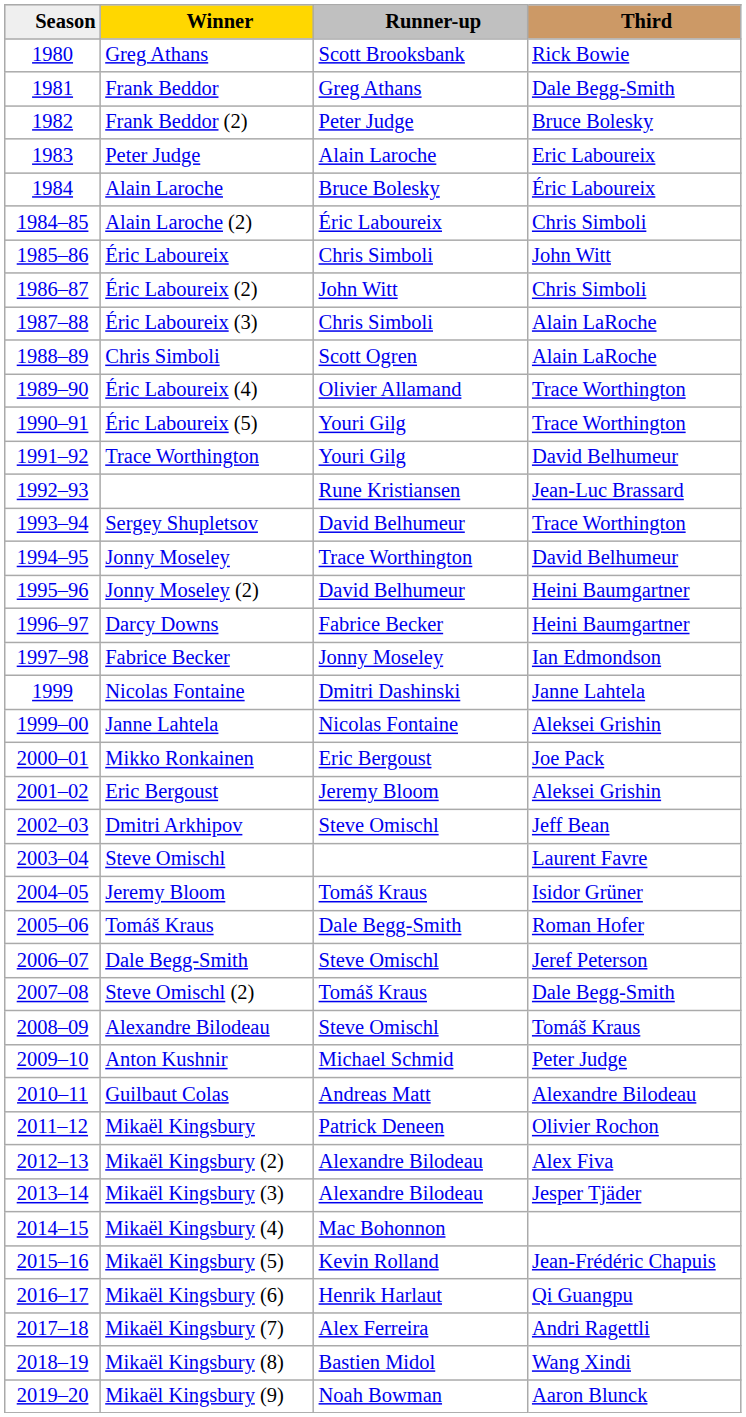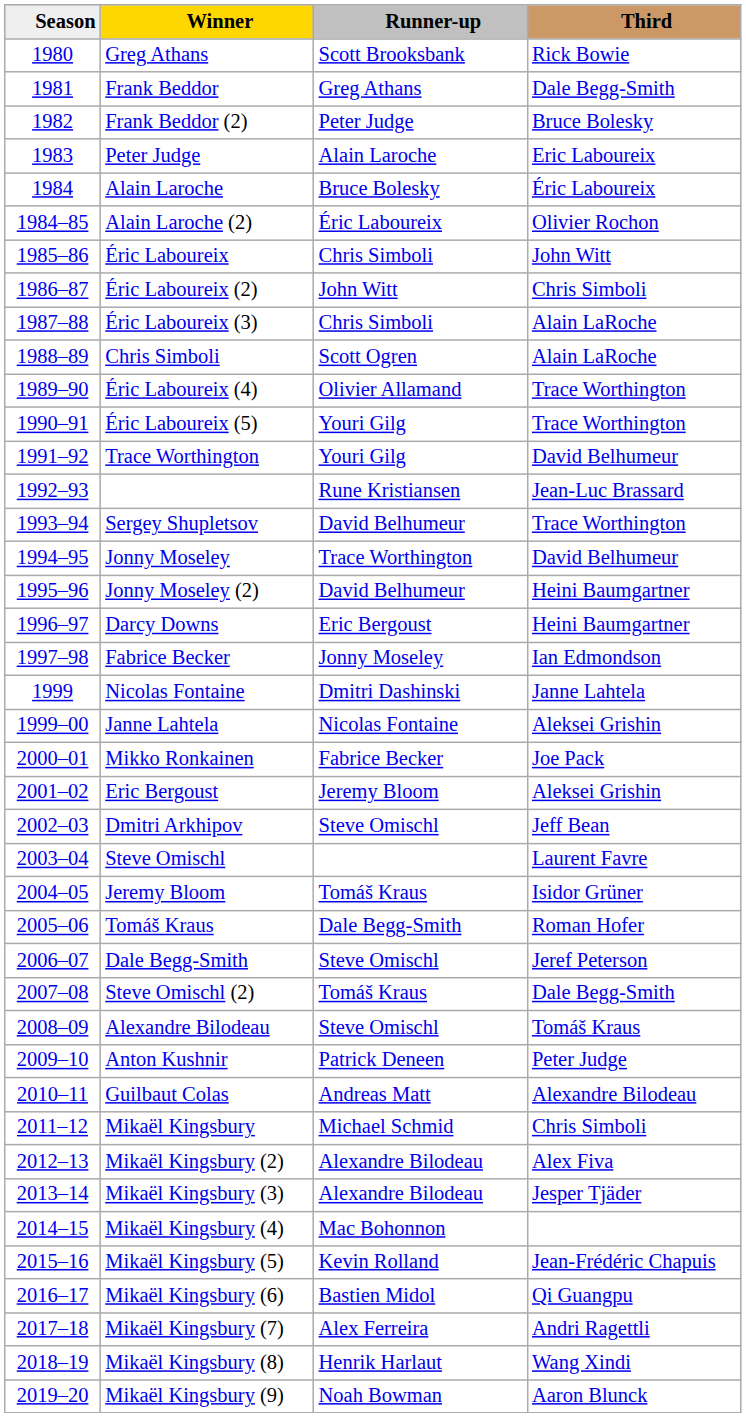 <table class="wikitable sortable" plainrowheaders" cellpadding="3" cellspacing="0" border="1" style="background:#fff; font-size:86%; border:grey solid 1px; border-collapse:collapse">
 <tr style="background:#ccc; text-align:center;">
 <th style="width:13%; background:#efefef;">     Season</th>
 <th style="width:29%; background:gold">     Winner</th>
 <th style="width:29%; background:silver">     Runner-up</th>
 <th style="width:29%; background:#c96;">     Third</th>
 </tr>
 <tr>
 <td align=center><a href='#'>1980</a></td>
 <td> <a href='#'>Greg Athans</a></td>
 <td> <a href='#'>Scott Brooksbank</a></td>
 <td> <a href='#'>Rick Bowie</a></td>
 </tr>
 <tr>
 <td align=center><a href='#'>1981</a></td>
 <td> <a href='#'>Frank Beddor</a></td>
 <td> <a href='#'>Greg Athans</a></td>
 <td> <a href='#'>Dale Begg-Smith</a></td>
 </tr>
 <tr>
 <td align=center><a href='#'>1982</a></td>
 <td> <a href='#'>Frank Beddor</a> (2)</td>
 <td> <a href='#'>Peter Judge</a></td>
 <td> <a href='#'>Bruce Bolesky</a></td>
 </tr>
 <tr>
 <td align=center><a href='#'>1983</a></td>
 <td> <a href='#'>Peter Judge</a></td>
 <td> <a href='#'>Alain Laroche</a></td>
 <td> <a href='#'>Eric Laboureix</a></td>
 </tr>
 <tr>
 <td align=center><a href='#'>1984</a></td>
 <td> <a href='#'>Alain Laroche</a></td>
 <td> <a href='#'>Bruce Bolesky</a></td>
 <td> <a href='#'>Éric Laboureix</a></td>
 </tr>
 <tr>
 <td align=center><a href='#'>1984–85</a></td>
 <td> <a href='#'>Alain Laroche</a> (2)</td>
 <td> <a href='#'>Éric Laboureix</a></td>
-<td> <a href='#'>Chris Simboli</a></td>
+<td> <a href='#'>Olivier Rochon</a></td>
 </tr>
 <tr>
 <td align=center><a href='#'>1985–86</a></td>
 <td> <a href='#'>Éric Laboureix</a></td>
 <td> <a href='#'>Chris Simboli</a></td>
 <td> <a href='#'>John Witt</a></td>
 </tr>
 <tr>
 <td align=center><a href='#'>1986–87</a></td>
 <td> <a href='#'>Éric Laboureix</a> (2)</td>
 <td> <a href='#'>John Witt</a></td>
 <td> <a href='#'>Chris Simboli</a></td>
 </tr>
 <tr>
 <td align=center><a href='#'>1987–88</a></td>
 <td> <a href='#'>Éric Laboureix</a> (3)</td>
 <td> <a href='#'>Chris Simboli</a></td>
 <td> <a href='#'>Alain LaRoche</a></td>
 </tr>
 <tr>
 <td align=center><a href='#'>1988–89</a></td>
 <td> <a href='#'>Chris Simboli</a></td>
 <td> <a href='#'>Scott Ogren</a></td>
 <td> <a href='#'>Alain LaRoche</a></td>
 </tr>
 <tr>
 <td align=center><a href='#'>1989–90</a></td>
 <td> <a href='#'>Éric Laboureix</a> (4)</td>
 <td> <a href='#'>Olivier Allamand</a></td>
 <td> <a href='#'>Trace Worthington</a></td>
 </tr>
 <tr>
 <td align=center><a href='#'>1990–91</a></td>
 <td> <a href='#'>Éric Laboureix</a> (5)</td>
 <td> <a href='#'>Youri Gilg</a></td>
 <td> <a href='#'>Trace Worthington</a></td>
 </tr>
 <tr>
 <td align=center><a href='#'>1991–92</a></td>
 <td> <a href='#'>Trace Worthington</a></td>
 <td> <a href='#'>Youri Gilg</a></td>
 <td> <a href='#'>David Belhumeur</a></td>
 </tr>
 <tr>
 <td align=center><a href='#'>1992–93</a></td>
 <td></td>
 <td> <a href='#'>Rune Kristiansen</a></td>
 <td> <a href='#'>Jean-Luc Brassard</a></td>
 </tr>
 <tr>
 <td align=center><a href='#'>1993–94</a></td>
 <td> <a href='#'>Sergey Shupletsov</a></td>
 <td> <a href='#'>David Belhumeur</a></td>
 <td> <a href='#'>Trace Worthington</a></td>
 </tr>
 <tr>
 <td align=center><a href='#'>1994–95</a></td>
 <td> <a href='#'>Jonny Moseley</a></td>
 <td> <a href='#'>Trace Worthington</a></td>
 <td> <a href='#'>David Belhumeur</a></td>
 </tr>
 <tr>
 <td align=center><a href='#'>1995–96</a></td>
 <td> <a href='#'>Jonny Moseley</a> (2)</td>
 <td> <a href='#'>David Belhumeur</a></td>
 <td> <a href='#'>Heini Baumgartner</a></td>
 </tr>
 <tr>
 <td align=center><a href='#'>1996–97</a></td>
 <td> <a href='#'>Darcy Downs</a></td>
-<td> <a href='#'>Fabrice Becker</a></td>
+<td> <a href='#'>Eric Bergoust</a></td>
 <td> <a href='#'>Heini Baumgartner</a></td>
 </tr>
 <tr>
 <td align=center><a href='#'>1997–98</a></td>
 <td> <a href='#'>Fabrice Becker</a></td>
 <td> <a href='#'>Jonny Moseley</a></td>
 <td> <a href='#'>Ian Edmondson</a></td>
 </tr>
 <tr>
 <td align=center><a href='#'>1999</a></td>
 <td> <a href='#'>Nicolas Fontaine</a></td>
 <td> <a href='#'>Dmitri Dashinski</a></td>
 <td> <a href='#'>Janne Lahtela</a></td>
 </tr>
 <tr>
 <td align=center><a href='#'>1999–00</a></td>
 <td> <a href='#'>Janne Lahtela</a></td>
 <td> <a href='#'>Nicolas Fontaine</a></td>
 <td> <a href='#'>Aleksei Grishin</a></td>
 </tr>
 <tr>
 <td align=center><a href='#'>2000–01</a></td>
 <td> <a href='#'>Mikko Ronkainen</a></td>
-<td> <a href='#'>Eric Bergoust</a></td>
+<td> <a href='#'>Fabrice Becker</a></td>
 <td> <a href='#'>Joe Pack</a></td>
 </tr>
 <tr>
 <td align=center><a href='#'>2001–02</a></td>
 <td> <a href='#'>Eric Bergoust</a></td>
 <td> <a href='#'>Jeremy Bloom</a></td>
 <td> <a href='#'>Aleksei Grishin</a></td>
 </tr>
 <tr>
 <td align=center><a href='#'>2002–03</a></td>
 <td> <a href='#'>Dmitri Arkhipov</a></td>
 <td> <a href='#'>Steve Omischl</a></td>
 <td> <a href='#'>Jeff Bean</a></td>
 </tr>
 <tr>
 <td align=center><a href='#'>2003–04</a></td>
 <td> <a href='#'>Steve Omischl</a></td>
 <td></td>
 <td> <a href='#'>Laurent Favre</a></td>
 </tr>
 <tr>
 <td align=center><a href='#'>2004–05</a></td>
 <td> <a href='#'>Jeremy Bloom</a></td>
 <td> <a href='#'>Tomáš Kraus</a></td>
 <td> <a href='#'>Isidor Grüner</a></td>
 </tr>
 <tr>
 <td align=center><a href='#'>2005–06</a></td>
 <td> <a href='#'>Tomáš Kraus</a></td>
 <td> <a href='#'>Dale Begg-Smith</a></td>
 <td> <a href='#'>Roman Hofer</a></td>
 </tr>
 <tr>
 <td align=center><a href='#'>2006–07</a></td>
 <td> <a href='#'>Dale Begg-Smith</a></td>
 <td> <a href='#'>Steve Omischl</a></td>
 <td> <a href='#'>Jeref Peterson</a></td>
 </tr>
 <tr>
 <td align=center><a href='#'>2007–08</a></td>
 <td> <a href='#'>Steve Omischl</a> (2)</td>
 <td> <a href='#'>Tomáš Kraus</a></td>
 <td> <a href='#'>Dale Begg-Smith</a></td>
 </tr>
 <tr>
 <td align=center><a href='#'>2008–09</a></td>
 <td> <a href='#'>Alexandre Bilodeau</a></td>
 <td> <a href='#'>Steve Omischl</a></td>
 <td> <a href='#'>Tomáš Kraus</a></td>
 </tr>
 <tr>
 <td align=center><a href='#'>2009–10</a></td>
 <td> <a href='#'>Anton Kushnir</a></td>
-<td> <a href='#'>Michael Schmid</a></td>
+<td> <a href='#'>Patrick Deneen</a></td>
 <td> <a href='#'>Peter Judge</a></td>
 </tr>
 <tr>
 <td align=center><a href='#'>2010–11</a></td>
 <td> <a href='#'>Guilbaut Colas</a></td>
 <td> <a href='#'>Andreas Matt</a></td>
 <td> <a href='#'>Alexandre Bilodeau</a></td>
 </tr>
 <tr>
 <td align=center><a href='#'>2011–12</a></td>
 <td> <a href='#'>Mikaël Kingsbury</a></td>
-<td> <a href='#'>Patrick Deneen</a></td>
-<td> <a href='#'>Olivier Rochon</a></td>
+<td> <a href='#'>Michael Schmid</a></td>
+<td> <a href='#'>Chris Simboli</a></td>
 </tr>
 <tr>
 <td align=center><a href='#'>2012–13</a></td>
 <td> <a href='#'>Mikaël Kingsbury</a> (2)</td>
 <td> <a href='#'>Alexandre Bilodeau</a></td>
 <td> <a href='#'>Alex Fiva</a></td>
 </tr>
 <tr>
 <td align=center><a href='#'>2013–14</a></td>
 <td> <a href='#'>Mikaël Kingsbury</a> (3)</td>
 <td> <a href='#'>Alexandre Bilodeau</a></td>
 <td> <a href='#'>Jesper Tjäder</a></td>
 </tr>
 <tr>
 <td align=center><a href='#'>2014–15</a></td>
 <td> <a href='#'>Mikaël Kingsbury</a> (4)</td>
 <td> <a href='#'>Mac Bohonnon</a></td>
 <td></td>
 </tr>
 <tr>
 <td align=center><a href='#'>2015–16</a></td>
 <td> <a href='#'>Mikaël Kingsbury</a> (5)</td>
 <td> <a href='#'>Kevin Rolland</a></td>
 <td> <a href='#'>Jean-Frédéric Chapuis</a></td>
 </tr>
 <tr>
 <td align=center><a href='#'>2016–17</a></td>
 <td> <a href='#'>Mikaël Kingsbury</a> (6)</td>
-<td> <a href='#'>Henrik Harlaut</a></td>
+<td> <a href='#'>Bastien Midol</a></td>
 <td> <a href='#'>Qi Guangpu</a></td>
 </tr>
 <tr>
 <td align=center><a href='#'>2017–18</a></td>
 <td> <a href='#'>Mikaël Kingsbury</a> (7)</td>
 <td> <a href='#'>Alex Ferreira</a></td>
 <td> <a href='#'>Andri Ragettli</a></td>
 </tr>
 <tr>
 <td align=center><a href='#'>2018–19</a></td>
 <td> <a href='#'>Mikaël Kingsbury</a> (8)</td>
-<td> <a href='#'>Bastien Midol</a></td>
+<td> <a href='#'>Henrik Harlaut</a></td>
 <td> <a href='#'>Wang Xindi</a></td>
 </tr>
 <tr>
 <td align=center><a href='#'>2019–20</a></td>
 <td> <a href='#'>Mikaël Kingsbury</a> (9)</td>
 <td> <a href='#'>Noah Bowman</a></td>
 <td> <a href='#'>Aaron Blunck</a></td>
 </tr>
 </table>
